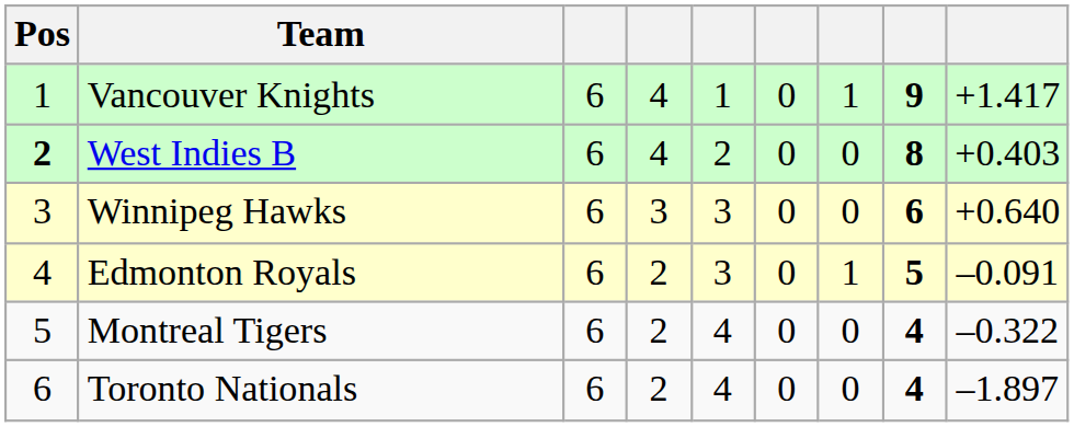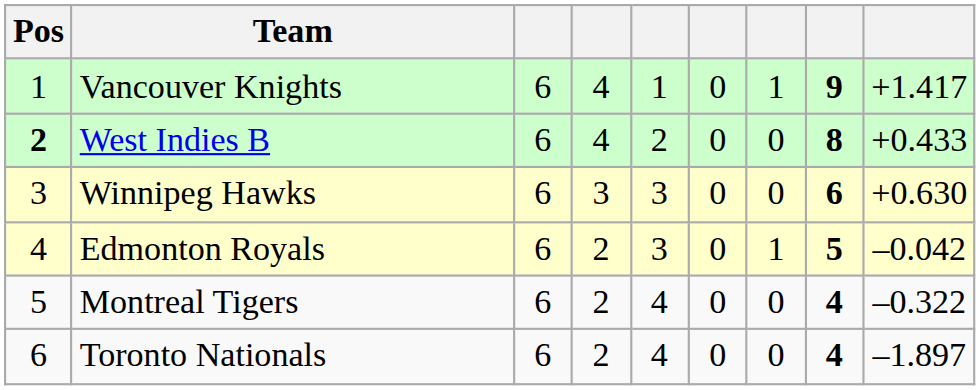 <table class="wikitable" style="text-align:center">
 <tr>
 <th>Pos</th>
 <th style="width:200px">Team</th>
 <th width="20"></th>
 <th width="20"></th>
 <th width="20"></th>
 <th width="20"></th>
 <th width="20"></th>
 <th width="20"></th>
 <th width="20"></th>
 </tr>
 <tr style="background:#cfc">
 <td>1</td>
 <td style="text-align:left;">Vancouver Knights</td>
 <td>6</td>
 <td>4</td>
 <td>1</td>
 <td>0</td>
 <td>1</td>
 <td><strong>9</strong></td>
 <td>+1.417</td>
 </tr>
 <tr style="background:#cfc">
 <td><strong>2</strong></td>
 <td style="text-align:left;"><a href='#'>West Indies B</a></td>
 <td>6</td>
 <td>4</td>
 <td>2</td>
 <td>0</td>
 <td>0</td>
 <td><strong>8</strong></td>
-<td>+0.403</td>
+<td>+0.433</td>
 </tr>
 <tr style="background:#ffc">
 <td>3</td>
 <td style="text-align:left;">Winnipeg Hawks</td>
 <td>6</td>
 <td>3</td>
 <td>3</td>
 <td>0</td>
 <td>0</td>
 <td><strong>6</strong></td>
-<td>+0.640</td>
+<td>+0.630</td>
 </tr>
 <tr style="background:#ffc">
 <td>4</td>
 <td style="text-align:left;">Edmonton Royals</td>
 <td>6</td>
 <td>2</td>
 <td>3</td>
 <td>0</td>
 <td>1</td>
 <td><strong>5</strong></td>
-<td>–0.091</td>
+<td>–0.042</td>
 </tr>
 <tr>
 <td>5</td>
 <td style="text-align:left;">Montreal Tigers</td>
 <td>6</td>
 <td>2</td>
 <td>4</td>
 <td>0</td>
 <td>0</td>
 <td><strong>4</strong></td>
 <td>–0.322</td>
 </tr>
 <tr>
 <td>6</td>
 <td style="text-align:left;">Toronto Nationals</td>
 <td>6</td>
 <td>2</td>
 <td>4</td>
 <td>0</td>
 <td>0</td>
 <td><strong>4</strong></td>
 <td>–1.897</td>
 </tr>
 </table>
